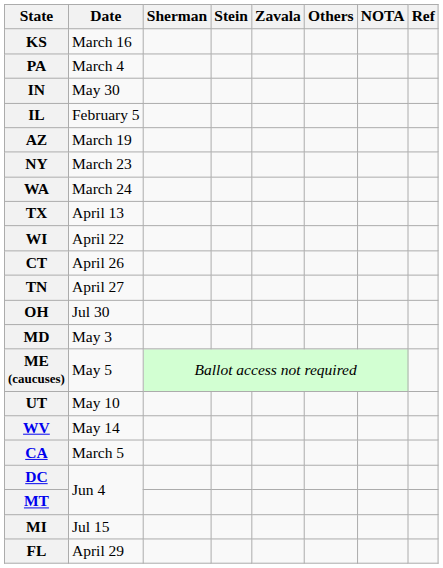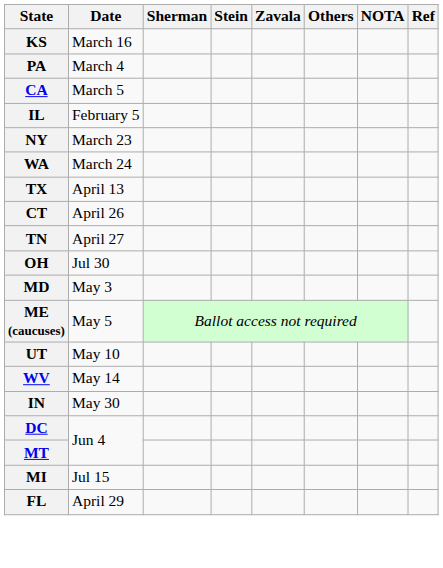 <table class="wikitable">
 <tr valign=bottom>
 <th>State</th>
 <th>Date</th>
 <th>Sherman</th>
 <th>Stein</th>
 <th>Zavala</th>
 <th>Others</th>
 <th>NOTA </th>
 <th>Ref</th>
 </tr>
 <tr>
 <th>KS</th>
 <td>March 16</td>
 <td></td>
 <td></td>
 <td></td>
 <td></td>
 <td></td>
 <td></td>
 </tr>
 <tr>
 <th>PA</th>
 <td>March 4</td>
 <td></td>
 <td></td>
 <td></td>
 <td></td>
 <td></td>
 <td></td>
 </tr>
 <tr>
-<th>IN</th>
-<td>May 30</td>
+<th><a href='#'>CA</a></th>
+<td>March 5</td>
 <td></td>
 <td></td>
 <td></td>
 <td></td>
 <td></td>
 <td></td>
 </tr>
 <tr>
 <th>IL</th>
 <td>February 5</td>
-<td></td>
-<td></td>
-<td></td>
-<td></td>
-<td></td>
-<td></td>
-</tr>
-<tr>
-<th>AZ</th>
-<td>March 19</td>
 <td></td>
 <td></td>
 <td></td>
 <td></td>
 <td></td>
 <td></td>
 </tr>
 <tr>
 <th>NY</th>
 <td>March 23</td>
 <td></td>
 <td></td>
 <td></td>
 <td></td>
 <td></td>
 <td></td>
 </tr>
 <tr>
 <th>WA</th>
 <td>March 24</td>
 <td></td>
 <td></td>
 <td></td>
 <td></td>
 <td></td>
 <td></td>
 </tr>
 <tr>
 <th>TX</th>
 <td>April 13</td>
 <td></td>
 <td></td>
 <td></td>
 <td> </td>
-<td></td>
-<td></td>
-</tr>
-<tr>
-<th>WI</th>
-<td>April 22</td>
-<td></td>
-<td></td>
-<td></td>
-<td></td>
 <td></td>
 <td></td>
 </tr>
 <tr>
 <th>CT</th>
 <td>April 26</td>
 <td></td>
 <td></td>
 <td></td>
 <td></td>
 <td></td>
 <td></td>
 </tr>
 <tr>
 <th>TN</th>
 <td>April 27</td>
 <td></td>
 <td></td>
 <td></td>
 <td> </td>
 <td></td>
 <td></td>
 </tr>
 <tr>
 <th>OH</th>
 <td>Jul 30</td>
 <td></td>
 <td></td>
 <td></td>
 <td> </td>
 <td></td>
 <td></td>
 </tr>
 <tr>
 <th>MD</th>
 <td>May 3</td>
 <td></td>
 <td></td>
 <td></td>
 <td></td>
 <td></td>
 <td></td>
 </tr>
 <tr>
 <th>ME<br><small>(caucuses)</small></th>
 <td>May 5</td>
 <td colspan="5"  style="text-align:center; background:#d2ffd2;"><em>Ballot access not required</em></td>
 <td></td>
 </tr>
 <tr>
 <th>UT</th>
 <td>May 10</td>
 <td></td>
 <td></td>
 <td></td>
 <td></td>
 <td></td>
 <td></td>
 </tr>
 <tr>
 <th><a href='#'>WV</a></th>
 <td>May 14</td>
 <td></td>
 <td></td>
 <td></td>
 <td></td>
 <td></td>
 <td></td>
 </tr>
 <tr>
-<th><a href='#'>CA</a></th>
-<td>March 5</td>
+<th>IN</th>
+<td>May 30</td>
 <td></td>
 <td></td>
 <td></td>
 <td></td>
 <td></td>
 <td></td>
 </tr>
 <tr>
 <th><a href='#'>DC</a></th>
 <td rowspan=2>Jun 4</td>
 <td></td>
 <td></td>
 <td></td>
 <td></td>
 <td></td>
 <td></td>
 </tr>
 <tr>
 <th><a href='#'>MT</a></th>
 <td></td>
 <td></td>
 <td></td>
 <td></td>
 <td></td>
 <td></td>
 </tr>
 <tr>
 <th>MI</th>
 <td>Jul 15</td>
 <td></td>
 <td></td>
 <td></td>
 <td></td>
 <td></td>
 <td></td>
 </tr>
 <tr>
 <th>FL</th>
 <td>April 29</td>
 <td></td>
 <td></td>
 <td></td>
 <td></td>
 <td></td>
 <td></td>
 </tr>
 </table>
